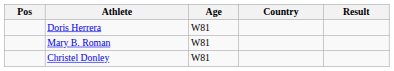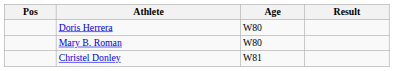 <table class="wikitable"  style="text-align:center; width:50%;">
 <tr>
 <th>Pos</th>
 <th>Athlete</th>
 <th>Age</th>
-<th>Country</th>
 <th>Result</th>
 </tr>
 <tr>
 <td align=center></td>
 <td align=left><a href='#'>Doris Herrera</a></td>
-<td align=left>W81</td>
-<td align=left></td>
+<td align=left>W80</td>
 <td></td>
 </tr>
 <tr>
 <td align=center></td>
 <td align=left><a href='#'>Mary B. Roman</a></td>
-<td align=left>W81</td>
-<td align=left></td>
+<td align=left>W80</td>
 <td></td>
 </tr>
 <tr>
 <td align=center></td>
 <td align=left><a href='#'>Christel Donley</a></td>
 <td align=left>W81</td>
-<td align=left></td>
 <td></td>
 </tr>
 </table>
